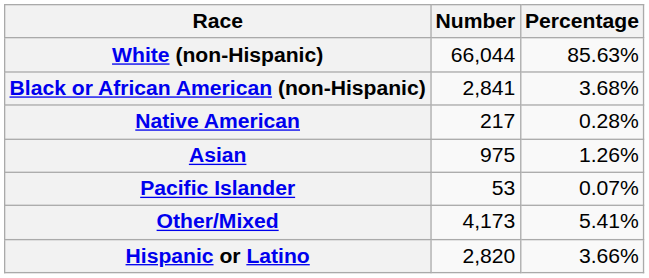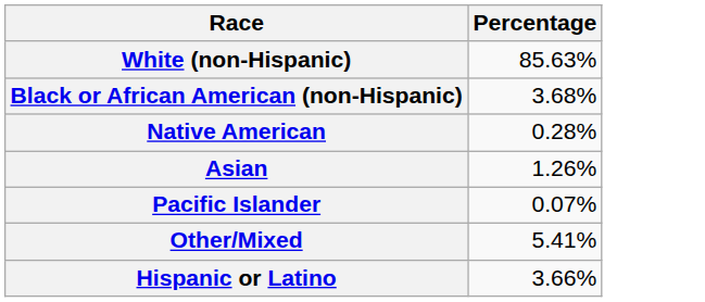 <table class="wikitable" style="text-align:right">
 <tr>
 <th scope="col">Race</th>
-<th scope="col">Number</th>
 <th scope="col">Percentage</th>
 </tr>
 <tr>
 <th scope="row"><a href='#'>White</a> (non-Hispanic)</th>
-<td>66,044</td>
 <td>85.63%</td>
 </tr>
 <tr>
 <th scope="row"><a href='#'>Black or African American</a> (non-Hispanic)</th>
-<td>2,841</td>
 <td>3.68%</td>
 </tr>
 <tr>
 <th scope="row"><a href='#'>Native American</a></th>
-<td>217</td>
 <td>0.28%</td>
 </tr>
 <tr>
 <th scope="row"><a href='#'>Asian</a></th>
-<td>975</td>
 <td>1.26%</td>
 </tr>
 <tr>
 <th scope="row"><a href='#'>Pacific Islander</a></th>
-<td>53</td>
 <td>0.07%</td>
 </tr>
 <tr>
 <th scope="row"><a href='#'>Other/Mixed</a></th>
-<td>4,173</td>
 <td>5.41%</td>
 </tr>
 <tr>
 <th scope="row"><a href='#'>Hispanic</a> or <a href='#'>Latino</a></th>
-<td>2,820</td>
 <td>3.66%</td>
 </tr>
 </table>
